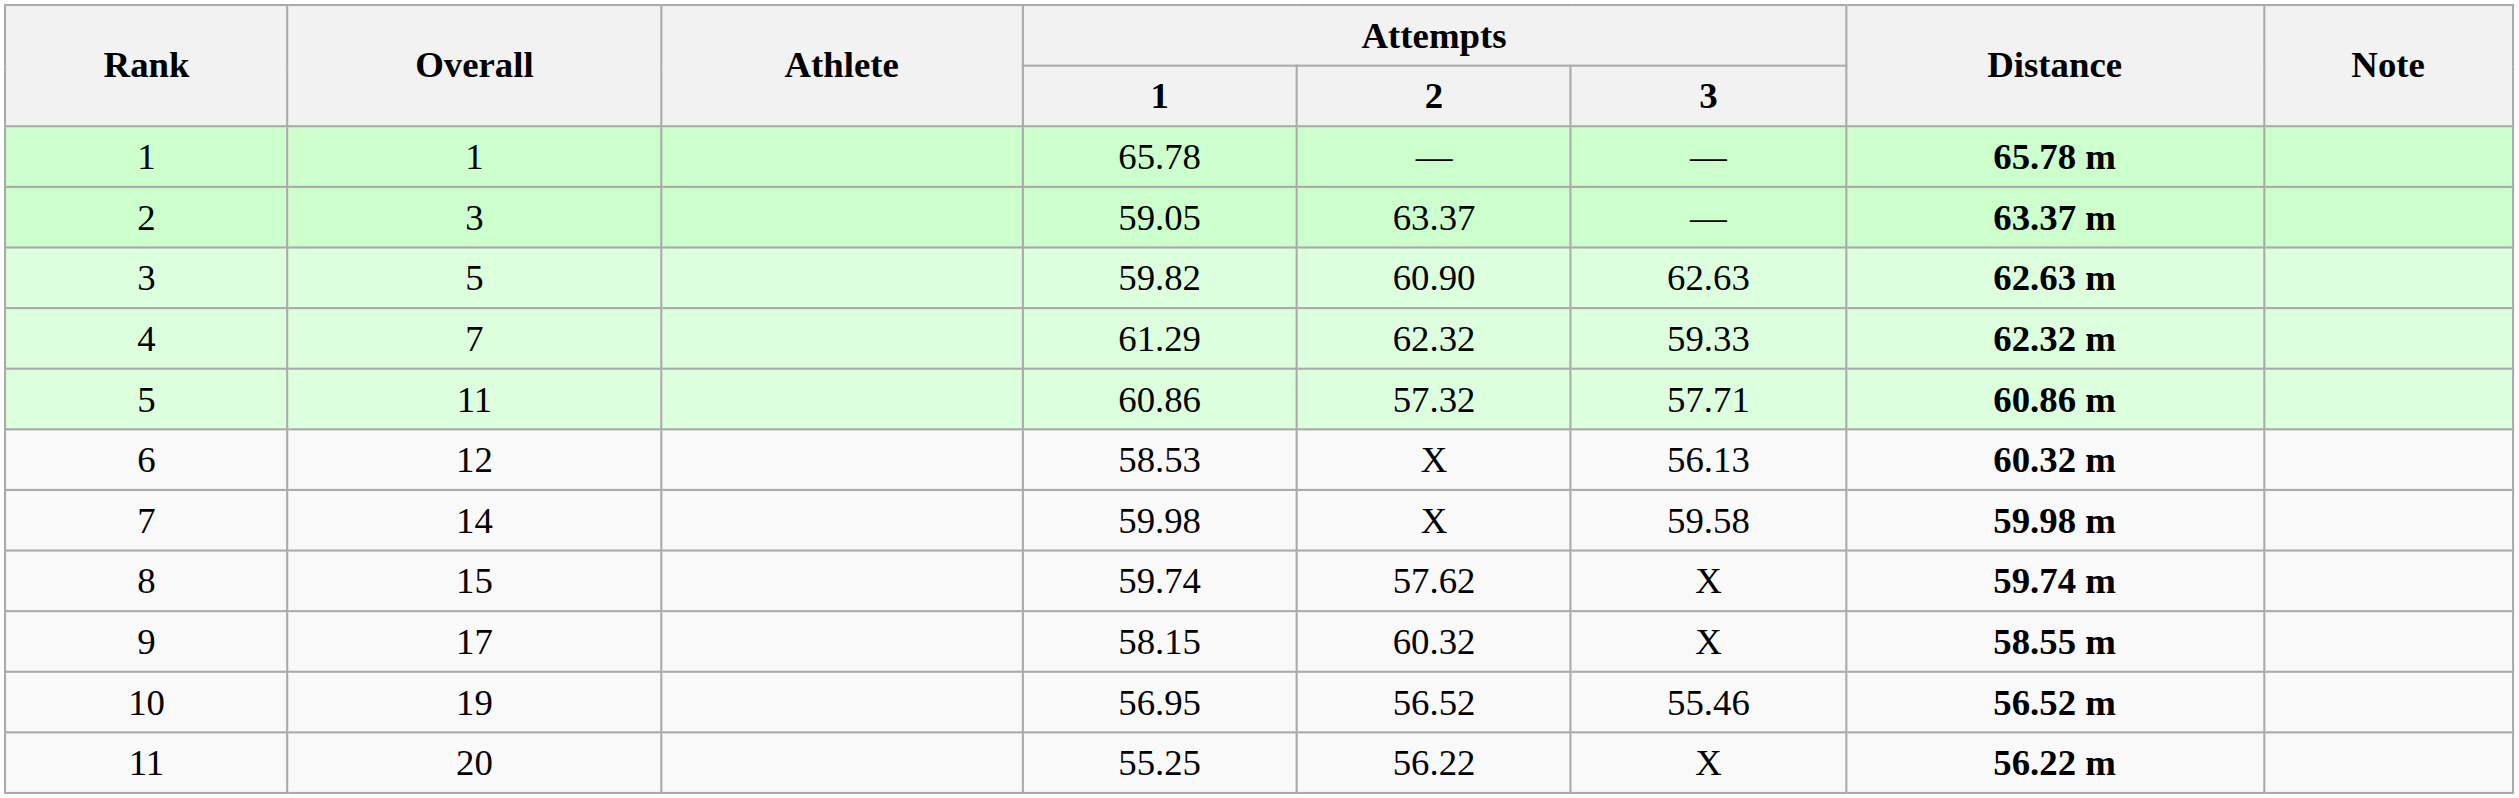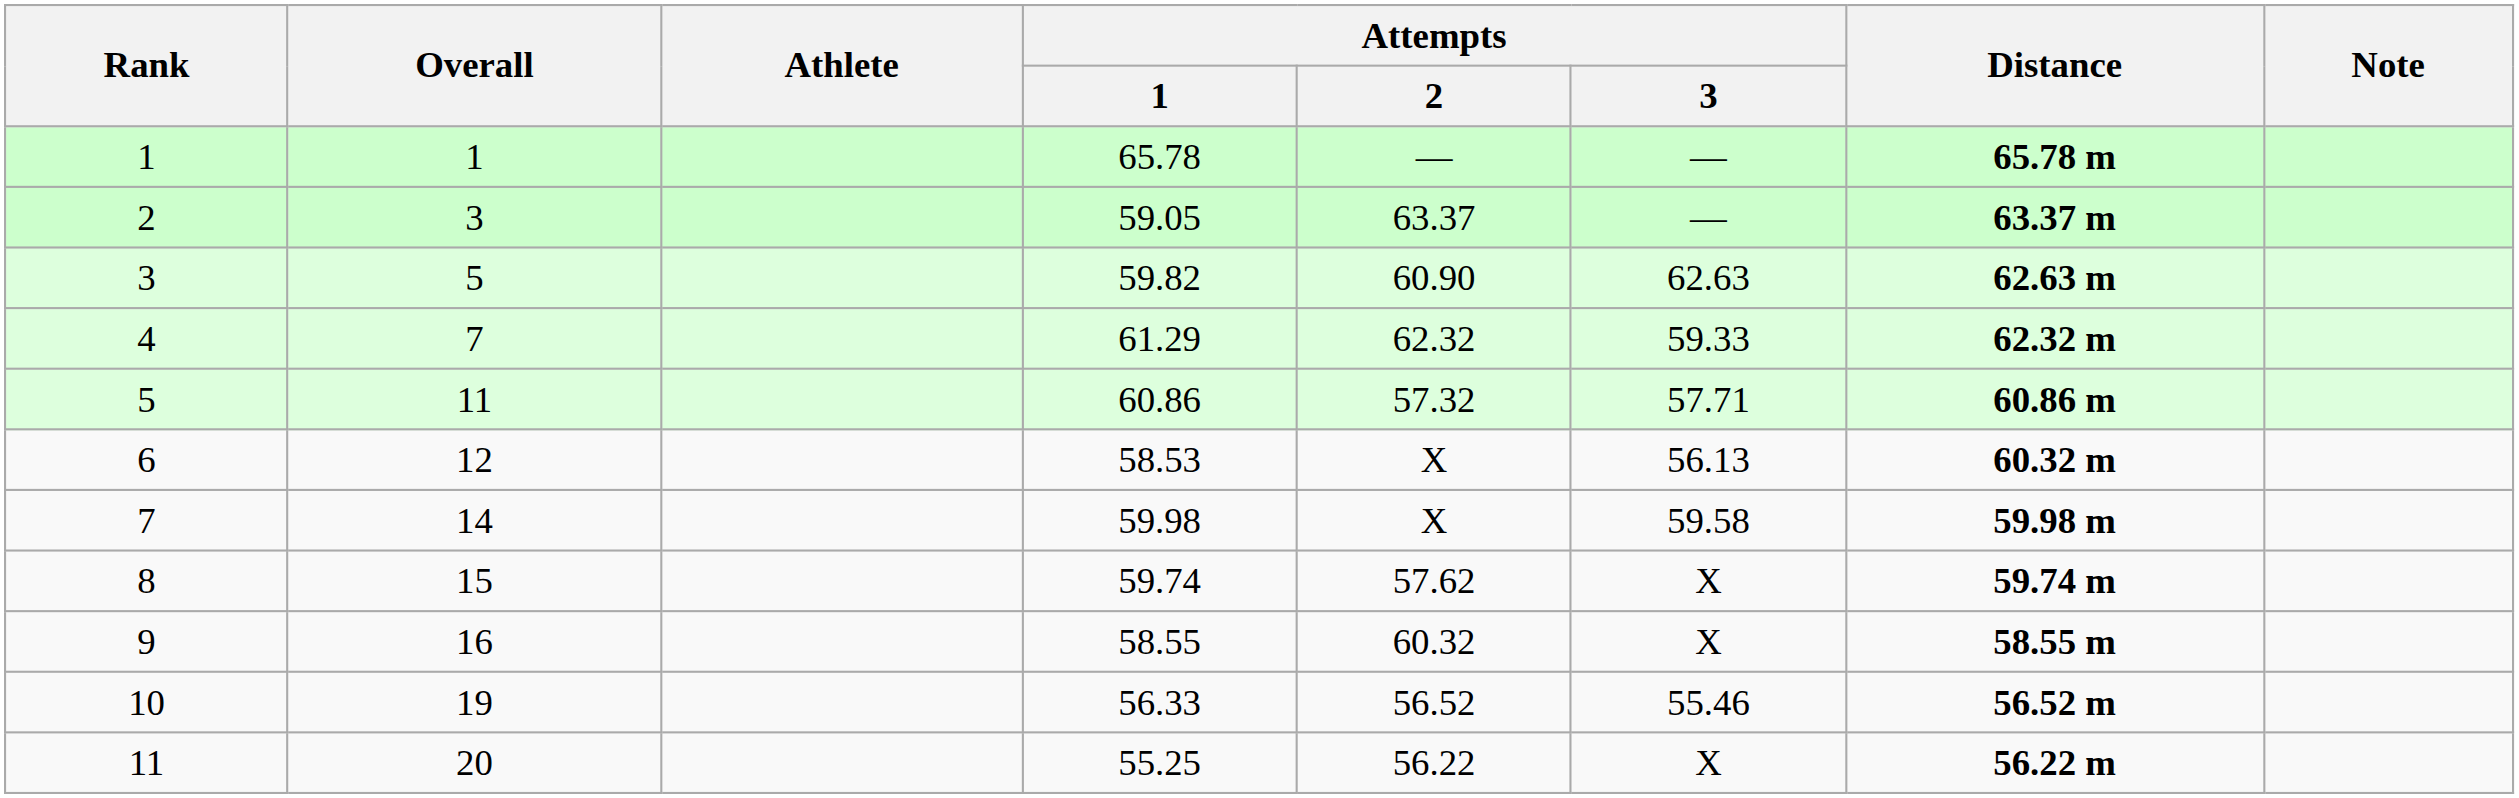 <table class="wikitable" style=" text-align:center; font-size:110%;" width="95%">
 <tr>
 <th rowspan="2">Rank</th>
 <th rowspan="2">Overall</th>
 <th rowspan="2">Athlete</th>
 <th colspan="3">Attempts</th>
 <th rowspan="2">Distance</th>
 <th rowspan="2">Note</th>
 </tr>
 <tr>
 <th>1</th>
 <th>2</th>
 <th>3</th>
 </tr>
 <tr style="background:#ccffcc;">
 <td>1</td>
 <td>1</td>
 <td align=left></td>
 <td>65.78</td>
 <td>—</td>
 <td>—</td>
 <td><strong>65.78 m</strong></td>
 <td></td>
 </tr>
 <tr style="background:#ccffcc;">
 <td>2</td>
 <td>3</td>
 <td align=left></td>
 <td>59.05</td>
 <td>63.37</td>
 <td>—</td>
 <td><strong>63.37 m</strong></td>
 <td></td>
 </tr>
 <tr style="background:#ddffdd;">
 <td>3</td>
 <td>5</td>
 <td align=left></td>
 <td>59.82</td>
 <td>60.90</td>
 <td>62.63</td>
 <td><strong>62.63 m</strong></td>
 <td></td>
 </tr>
 <tr style="background:#ddffdd;">
 <td>4</td>
 <td>7</td>
 <td align=left></td>
 <td>61.29</td>
 <td>62.32</td>
 <td>59.33</td>
 <td><strong>62.32 m</strong></td>
 <td></td>
 </tr>
 <tr style="background:#ddffdd;">
 <td>5</td>
 <td>11</td>
 <td align=left></td>
 <td>60.86</td>
 <td>57.32</td>
 <td>57.71</td>
 <td><strong>60.86 m</strong></td>
 <td></td>
 </tr>
 <tr>
 <td>6</td>
 <td>12</td>
 <td align=left></td>
 <td>58.53</td>
 <td>X</td>
 <td>56.13</td>
 <td><strong>60.32 m</strong></td>
 <td></td>
 </tr>
 <tr>
 <td>7</td>
 <td>14</td>
 <td align=left></td>
 <td>59.98</td>
 <td>X</td>
 <td>59.58</td>
 <td><strong>59.98 m</strong></td>
 <td></td>
 </tr>
 <tr>
 <td>8</td>
 <td>15</td>
 <td align=left></td>
 <td>59.74</td>
 <td>57.62</td>
 <td>X</td>
 <td><strong>59.74 m</strong></td>
 <td></td>
 </tr>
 <tr>
 <td>9</td>
-<td>17</td>
+<td>16</td>
 <td align=left></td>
-<td>58.15</td>
+<td>58.55</td>
 <td>60.32</td>
 <td>X</td>
 <td><strong>58.55 m</strong></td>
 <td></td>
 </tr>
 <tr>
 <td>10</td>
 <td>19</td>
 <td align=left></td>
-<td>56.95</td>
+<td>56.33</td>
 <td>56.52</td>
 <td>55.46</td>
 <td><strong>56.52 m</strong></td>
 <td></td>
 </tr>
 <tr>
 <td>11</td>
 <td>20</td>
 <td align=left></td>
 <td>55.25</td>
 <td>56.22</td>
 <td>X</td>
 <td><strong>56.22 m</strong></td>
 <td></td>
 </tr>
 </table>
